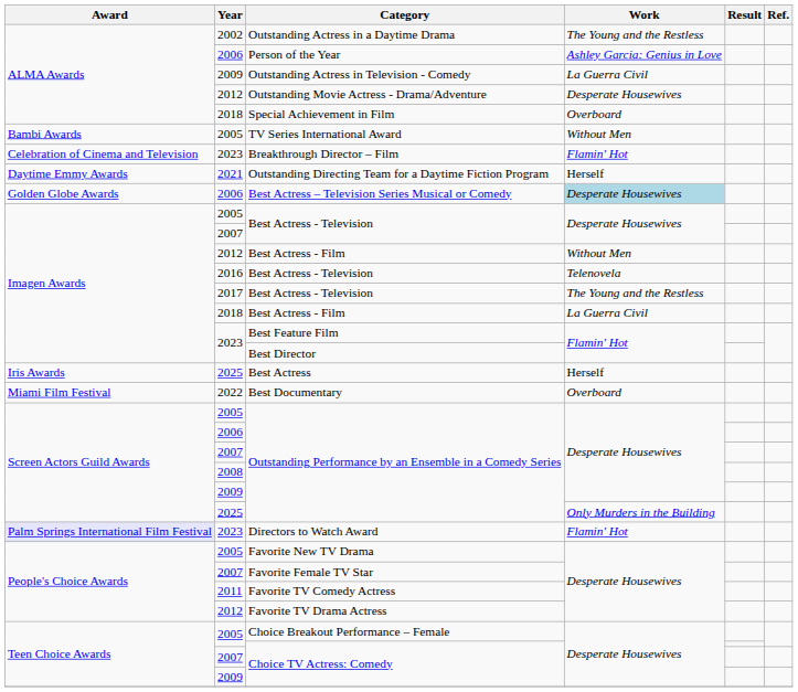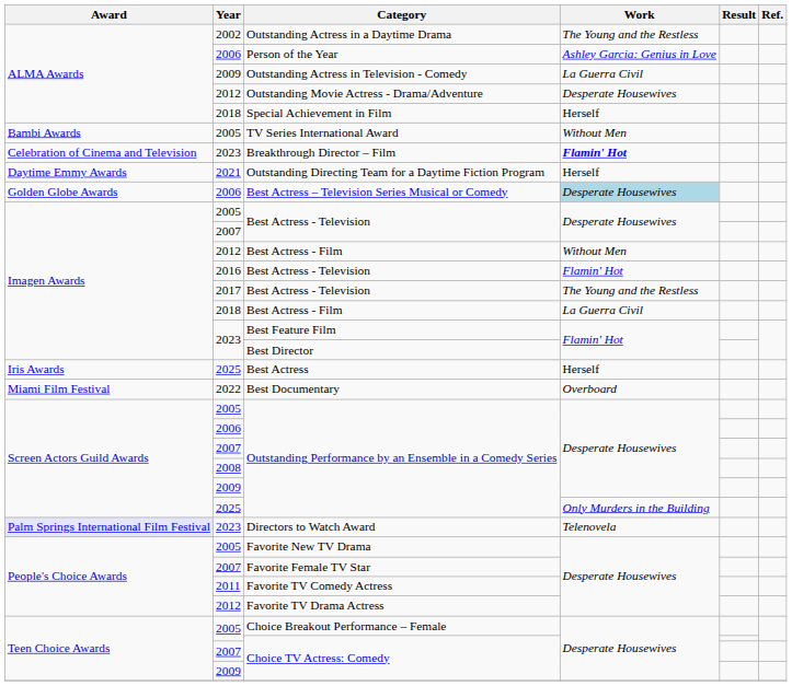 <table class="wikitable sortable">
 <tr>
 <th>Award</th>
 <th>Year</th>
 <th>Category</th>
 <th>Work</th>
 <th>Result</th>
 <th>Ref.</th>
 </tr>
 <tr>
 <td rowspan="5"><a href='#'>ALMA Awards</a></td>
 <td>2002</td>
 <td>Outstanding Actress in a Daytime Drama</td>
 <td><em>The Young and the Restless</em></td>
 <td></td>
 <td style="text-align:center;"></td>
 </tr>
 <tr>
 <td><a href='#'>2006</a></td>
 <td>Person of the Year</td>
 <td><em><a href='#'>Ashley Garcia: Genius in Love</a></em></td>
 <td></td>
 <td></td>
 </tr>
 <tr>
 <td>2009</td>
 <td>Outstanding Actress in Television - Comedy</td>
 <td><em>La Guerra Civil</em></td>
 <td></td>
 <td style="text-align:center;"></td>
 </tr>
 <tr>
 <td>2012</td>
 <td>Outstanding Movie Actress - Drama/Adventure</td>
 <td><em>Desperate Housewives</em></td>
 <td></td>
 <td style="text-align:center;"></td>
 </tr>
 <tr>
 <td>2018</td>
 <td>Special Achievement in Film</td>
-<td><em>Overboard</em></td>
+<td>Herself</td>
 <td></td>
 <td style="text-align:center;"></td>
 </tr>
 <tr>
 <td><a href='#'>Bambi Awards</a></td>
 <td>2005</td>
 <td>TV Series International Award</td>
 <td><em>Without Men</em></td>
 <td></td>
 <td style="text-align:center;"></td>
 </tr>
 <tr>
 <td><a href='#'>Celebration of Cinema and Television</a></td>
 <td>2023</td>
 <td>Breakthrough Director – Film</td>
-<td><em><a href='#'>Flamin' Hot</a></em></td>
+<td><strong><em><a href='#'>Flamin' Hot</a></em></strong></td>
 <td></td>
 <td style="text-align:center;"></td>
 </tr>
 <tr>
 <td><a href='#'>Daytime Emmy Awards</a></td>
 <td><a href='#'>2021</a></td>
 <td>Outstanding Directing Team for a Daytime Fiction Program</td>
 <td>Herself</td>
 <td></td>
 <td style="text-align:center;"></td>
 </tr>
 <tr>
 <td><a href='#'>Golden Globe Awards</a></td>
 <td><a href='#'>2006</a></td>
 <td><a href='#'>Best Actress – Television Series Musical or Comedy</a></td>
 <td style="background: lightblue;"><em>Desperate Housewives</em></td>
 <td></td>
 <td style="text-align:center;"></td>
 </tr>
 <tr>
 <td rowspan="8"><a href='#'>Imagen Awards</a></td>
 <td>2005</td>
 <td rowspan="2">Best Actress - Television</td>
 <td rowspan="2"><em>Desperate Housewives</em></td>
 <td></td>
 <td></td>
 </tr>
 <tr>
 <td>2007</td>
 <td></td>
 <td></td>
 </tr>
 <tr>
 <td>2012</td>
 <td>Best Actress - Film</td>
 <td><em>Without Men</em></td>
 <td></td>
 <td></td>
 </tr>
 <tr>
 <td>2016</td>
 <td>Best Actress - Television</td>
-<td><em>Telenovela</em></td>
+<td><em><a href='#'>Flamin' Hot</a></em></td>
 <td></td>
 <td></td>
 </tr>
 <tr>
 <td>2017</td>
 <td>Best Actress - Television</td>
 <td><em>The Young and the Restless</em></td>
 <td></td>
 <td></td>
 </tr>
 <tr>
 <td>2018</td>
 <td>Best Actress - Film</td>
 <td><em>La Guerra Civil</em></td>
 <td></td>
 <td></td>
 </tr>
 <tr>
 <td rowspan="2">2023</td>
 <td>Best Feature Film</td>
 <td rowspan="2"><em><a href='#'>Flamin' Hot</a></em></td>
 <td></td>
 <td rowspan="2"></td>
 </tr>
 <tr>
 <td>Best Director</td>
 <td></td>
 </tr>
 <tr>
 <td><a href='#'>Iris Awards</a></td>
 <td><a href='#'>2025</a></td>
 <td>Best Actress</td>
 <td>Herself</td>
 <td></td>
 <td></td>
 </tr>
 <tr>
 <td><a href='#'>Miami Film Festival</a></td>
 <td>2022</td>
 <td>Best Documentary</td>
 <td><em>Overboard</em></td>
 <td></td>
 <td></td>
 </tr>
 <tr>
 <td rowspan="6"><a href='#'>Screen Actors Guild Awards</a></td>
 <td><a href='#'>2005</a></td>
 <td rowspan="6"><a href='#'>Outstanding Performance by an Ensemble in a Comedy Series</a></td>
 <td rowspan="5"><em>Desperate Housewives</em></td>
 <td></td>
 <td style="text-align:center;"></td>
 </tr>
 <tr>
 <td><a href='#'>2006</a></td>
 <td></td>
 <td style="text-align:center;"></td>
 </tr>
 <tr>
 <td><a href='#'>2007</a></td>
 <td></td>
 <td style="text-align:center;"></td>
 </tr>
 <tr>
 <td><a href='#'>2008</a></td>
 <td></td>
 <td style="text-align:center;"></td>
 </tr>
 <tr>
 <td><a href='#'>2009</a></td>
 <td></td>
 <td style="text-align:center;"></td>
 </tr>
 <tr>
 <td><a href='#'>2025</a></td>
 <td><em><a href='#'>Only Murders in the Building</a></em></td>
 <td></td>
 <td></td>
 </tr>
 <tr>
 <td style="background: lavender;"><a href='#'>Palm Springs International Film Festival</a></td>
 <td><a href='#'>2023</a></td>
 <td>Directors to Watch Award</td>
-<td><em><a href='#'>Flamin' Hot</a></em></td>
+<td><em>Telenovela</em></td>
 <td></td>
 <td style="text-align:center;"></td>
 </tr>
 <tr>
 <td rowspan="4"><a href='#'>People's Choice Awards</a></td>
 <td><a href='#'>2005</a></td>
 <td>Favorite New TV Drama</td>
 <td rowspan="4"><em>Desperate Housewives</em></td>
 <td></td>
 <td style="text-align:center;"></td>
 </tr>
 <tr>
 <td><a href='#'>2007</a></td>
 <td>Favorite Female TV Star</td>
 <td></td>
 <td style="text-align:center;"></td>
 </tr>
 <tr>
 <td><a href='#'>2011</a></td>
 <td>Favorite TV Comedy Actress</td>
 <td></td>
 <td style="text-align:center;"></td>
 </tr>
 <tr>
 <td><a href='#'>2012</a></td>
 <td>Favorite TV Drama Actress</td>
 <td></td>
 <td style="text-align:center;"></td>
 </tr>
 <tr>
 <td rowspan="4"><a href='#'>Teen Choice Awards</a></td>
 <td rowspan="2"><a href='#'>2005</a></td>
 <td>Choice Breakout Performance – Female</td>
 <td rowspan="4"><em>Desperate Housewives</em></td>
 <td></td>
 <td rowspan="2" style="text-align:center;"></td>
 </tr>
 <tr>
 <td rowspan="3"><a href='#'>Choice TV Actress: Comedy</a></td>
 <td></td>
 </tr>
 <tr>
 <td><a href='#'>2007</a></td>
 <td></td>
 <td></td>
 </tr>
 <tr>
 <td><a href='#'>2009</a></td>
 <td></td>
 <td></td>
 </tr>
 <tr>
 </tr>
 </table>
